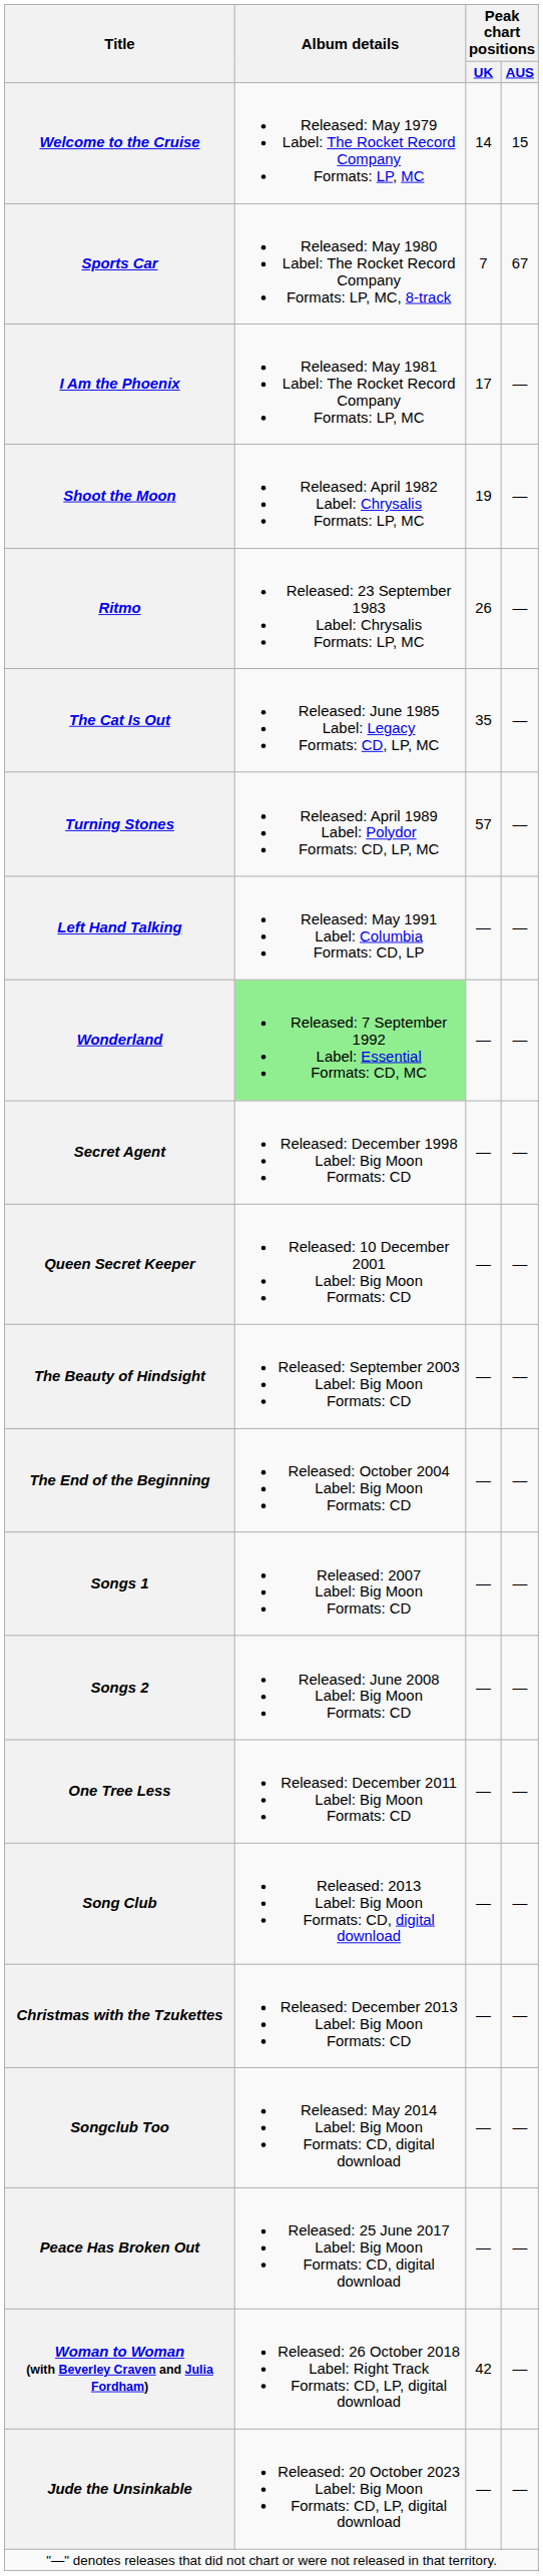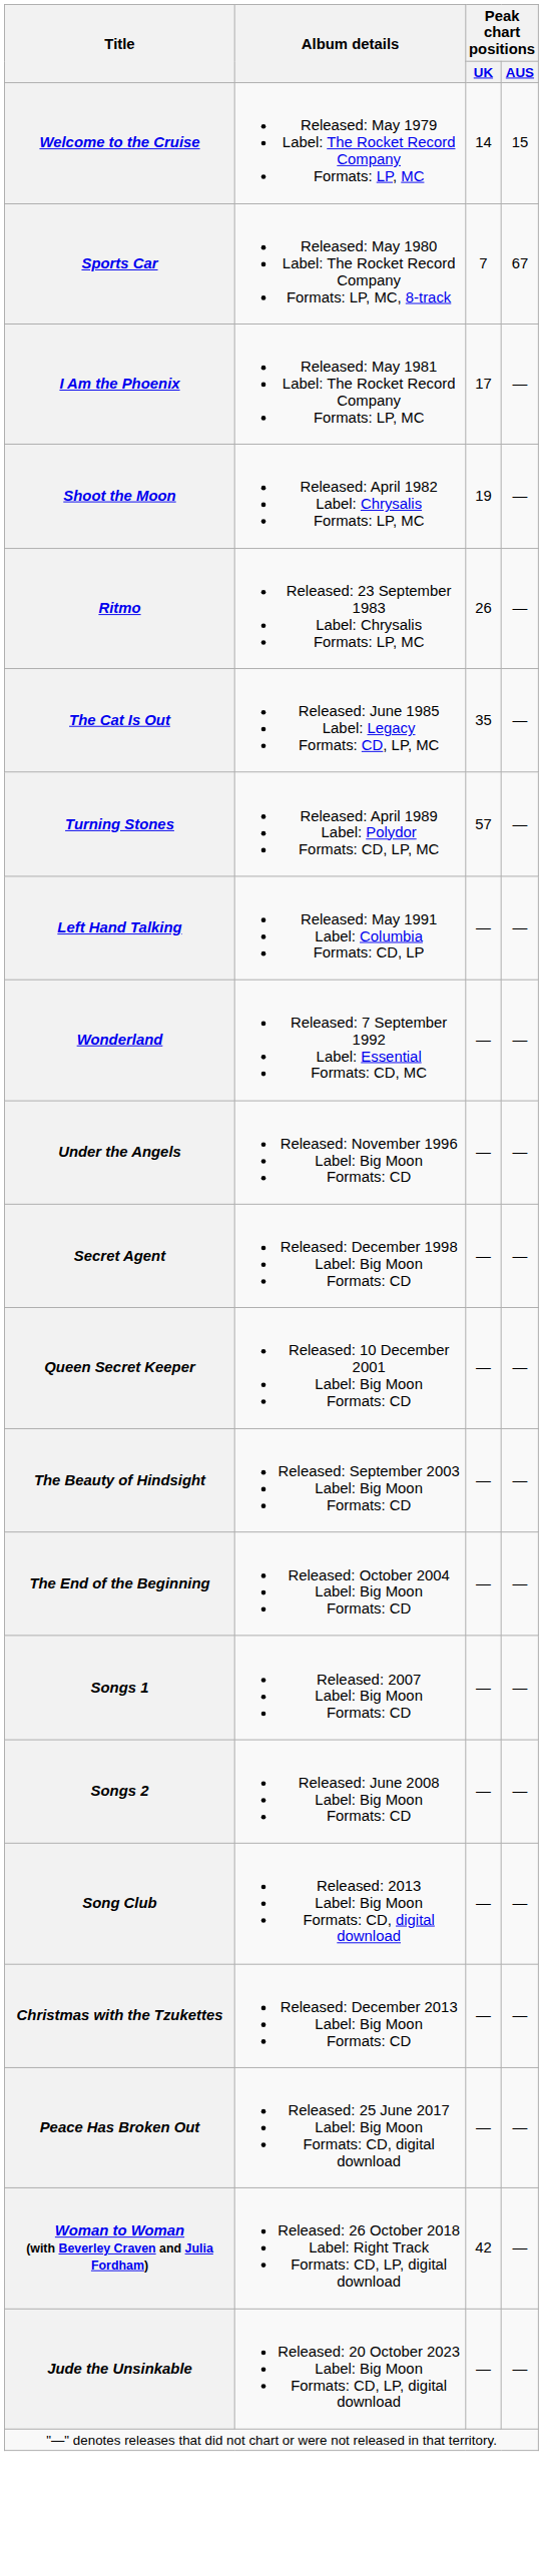 <table class="wikitable plainrowheaders" style="text-align:center;">
 <tr>
 <th rowspan="2" scope="col" style="width:15em;">Title</th>
 <th rowspan="2" scope="col" style="width:15em;">Album details</th>
 <th colspan="2">Peak chart positions</th>
 </tr>
 <tr>
 <th scope="col" style="width:2em;font-size:90%;"><a href='#'>UK</a><br></th>
 <th scope="col" style="width:2em;font-size:90%;"><a href='#'>AUS</a><br></th>
 </tr>
 <tr>
 <th scope="row"><em><a href='#'>Welcome to the Cruise</a></em></th>
 <td><br><ul><li>Released: May 1979</li><li>Label: <a href='#'>The Rocket Record Company</a></li><li>Formats: <a href='#'>LP</a>, <a href='#'>MC</a></li></ul></td>
 <td>14</td>
 <td>15</td>
 </tr>
 <tr>
 <th scope="row"><em><a href='#'>Sports Car</a></em></th>
 <td><br><ul><li>Released: May 1980</li><li>Label: The Rocket Record Company</li><li>Formats: LP, MC, <a href='#'>8-track</a></li></ul></td>
 <td>7</td>
 <td>67</td>
 </tr>
 <tr>
 <th scope="row"><em><a href='#'>I Am the Phoenix</a></em></th>
 <td><br><ul><li>Released: May 1981</li><li>Label: The Rocket Record Company</li><li>Formats: LP, MC</li></ul></td>
 <td>17</td>
 <td>—</td>
 </tr>
 <tr>
 <th scope="row"><em><a href='#'>Shoot the Moon</a></em></th>
 <td><br><ul><li>Released: April 1982</li><li>Label: <a href='#'>Chrysalis</a></li><li>Formats: LP, MC</li></ul></td>
 <td>19</td>
 <td>—</td>
 </tr>
 <tr>
 <th scope="row"><em><a href='#'>Ritmo</a></em></th>
 <td><br><ul><li>Released: 23 September 1983</li><li>Label: Chrysalis</li><li>Formats: LP, MC</li></ul></td>
 <td>26</td>
 <td>—</td>
 </tr>
 <tr>
 <th scope="row"><em><a href='#'>The Cat Is Out</a></em></th>
 <td><br><ul><li>Released: June 1985</li><li>Label: <a href='#'>Legacy</a></li><li>Formats: <a href='#'>CD</a>, LP, MC</li></ul></td>
 <td>35</td>
 <td>—</td>
 </tr>
 <tr>
 <th scope="row"><em><a href='#'>Turning Stones</a></em></th>
 <td><br><ul><li>Released: April 1989</li><li>Label: <a href='#'>Polydor</a></li><li>Formats: CD, LP, MC</li></ul></td>
 <td>57</td>
 <td>—</td>
 </tr>
 <tr>
 <th scope="row"><em><a href='#'>Left Hand Talking</a></em></th>
 <td><br><ul><li>Released: May 1991</li><li>Label: <a href='#'>Columbia</a></li><li>Formats: CD, LP</li></ul></td>
 <td>—</td>
 <td>—</td>
 </tr>
 <tr>
 <th scope="row"><em><a href='#'>Wonderland</a></em></th>
-<td style="background: lightgreen;"><br><ul><li>Released: 7 September 1992</li><li>Label: <a href='#'>Essential</a></li><li>Formats: CD, MC</li></ul></td>
+<td><br><ul><li>Released: 7 September 1992</li><li>Label: <a href='#'>Essential</a></li><li>Formats: CD, MC</li></ul></td>
+<td>—</td>
+<td>—</td>
+</tr>
+<tr>
+<th scope="row"><em>Under the Angels</em></th>
+<td><br><ul><li>Released: November 1996</li><li>Label: Big Moon</li><li>Formats: CD</li></ul></td>
 <td>—</td>
 <td>—</td>
 </tr>
 <tr>
 <th scope="row"><em>Secret Agent</em></th>
 <td><br><ul><li>Released: December 1998</li><li>Label: Big Moon</li><li>Formats: CD</li></ul></td>
 <td>—</td>
 <td>—</td>
 </tr>
 <tr>
 <th scope="row"><em>Queen Secret Keeper</em></th>
 <td><br><ul><li>Released: 10 December 2001</li><li>Label: Big Moon</li><li>Formats: CD</li></ul></td>
 <td>—</td>
 <td>—</td>
 </tr>
 <tr>
 <th scope="row"><em>The Beauty of Hindsight</em></th>
 <td><br><ul><li>Released: September 2003</li><li>Label: Big Moon</li><li>Formats: CD</li></ul></td>
 <td>—</td>
 <td>—</td>
 </tr>
 <tr>
 <th scope="row"><em>The End of the Beginning</em></th>
 <td><br><ul><li>Released: October 2004</li><li>Label: Big Moon</li><li>Formats: CD</li></ul></td>
 <td>—</td>
 <td>—</td>
 </tr>
 <tr>
 <th scope="row"><em>Songs 1</em></th>
 <td><br><ul><li>Released: 2007</li><li>Label: Big Moon</li><li>Formats: CD</li></ul></td>
 <td>—</td>
 <td>—</td>
 </tr>
 <tr>
 <th scope="row"><em>Songs 2</em></th>
 <td><br><ul><li>Released: June 2008</li><li>Label: Big Moon</li><li>Formats: CD</li></ul></td>
 <td>—</td>
 <td>—</td>
 </tr>
 <tr>
-<th scope="row"><em>One Tree Less</em></th>
-<td><br><ul><li>Released: December 2011</li><li>Label: Big Moon</li><li>Formats: CD</li></ul></td>
-<td>—</td>
-<td>—</td>
-</tr>
-<tr>
 <th scope="row"><em>Song Club</em></th>
 <td><br><ul><li>Released: 2013</li><li>Label: Big Moon</li><li>Formats: CD, <a href='#'>digital download</a></li></ul></td>
 <td>—</td>
 <td>—</td>
 </tr>
 <tr>
 <th scope="row"><em>Christmas with the Tzukettes</em></th>
 <td><br><ul><li>Released: December 2013</li><li>Label: Big Moon</li><li>Formats: CD</li></ul></td>
-<td>—</td>
-<td>—</td>
-</tr>
-<tr>
-<th scope="row"><em>Songclub Too</em></th>
-<td><br><ul><li>Released: May 2014</li><li>Label: Big Moon</li><li>Formats: CD, digital download</li></ul></td>
 <td>—</td>
 <td>—</td>
 </tr>
 <tr>
 <th scope="row"><em>Peace Has Broken Out</em></th>
 <td><br><ul><li>Released: 25 June 2017</li><li>Label: Big Moon</li><li>Formats: CD, digital download</li></ul></td>
 <td>—</td>
 <td>—</td>
 </tr>
 <tr>
 <th scope="row"><em><a href='#'>Woman to Woman</a></em><br><small>(with <a href='#'>Beverley Craven</a> and <a href='#'>Julia Fordham</a>)</small></th>
 <td><br><ul><li>Released: 26 October 2018</li><li>Label: Right Track</li><li>Formats: CD, LP, digital download</li></ul></td>
 <td>42</td>
 <td>—</td>
 </tr>
 <tr>
 <th scope="row"><em>Jude the Unsinkable</em></th>
 <td><br><ul><li>Released: 20 October 2023</li><li>Label: Big Moon</li><li>Formats: CD, LP, digital download</li></ul></td>
 <td>—</td>
 <td>—</td>
 </tr>
 <tr>
 <td colspan="4" style="font-size:90%">"—" denotes releases that did not chart or were not released in that territory.</td>
 </tr>
 </table>
